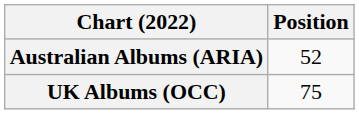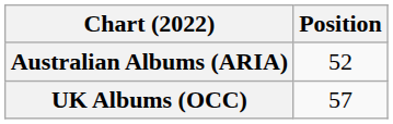 <table class="wikitable sortable plainrowheaders" style="text-align:center">
 <tr>
 <th scope="col">Chart (2022)</th>
 <th scope="col">Position</th>
 </tr>
 <tr>
 <th scope="row">Australian Albums (ARIA)</th>
 <td>52</td>
 </tr>
 <tr>
 <th scope="row">UK Albums (OCC)</th>
-<td>75</td>
+<td>57</td>
 </tr>
 </table>
